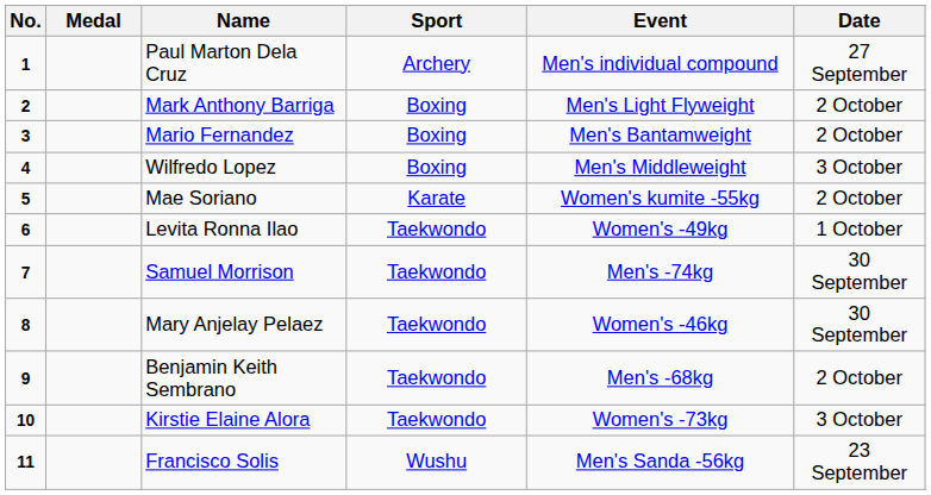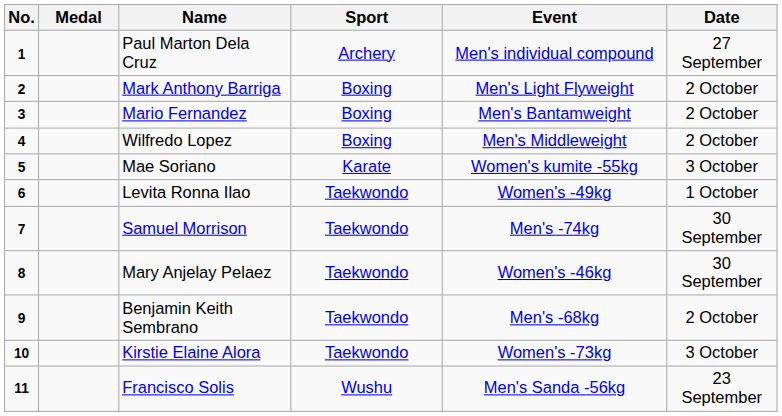 <table class="wikitable" style="font-size:100%; text-align:center">
 <tr>
 <th width="10">No.</th>
 <th width="70">Medal</th>
 <th width="160">Name</th>
 <th width="140">Sport</th>
 <th width="210">Event</th>
 <th width="100">Date</th>
 </tr>
 <tr>
 <td><small><strong>1</strong></small></td>
 <td></td>
 <td align=left>Paul Marton Dela Cruz</td>
 <td> <a href='#'>Archery</a></td>
 <td><a href='#'>Men's individual compound</a></td>
 <td>27 September</td>
 </tr>
 <tr>
 <td><small><strong>2</strong></small></td>
 <td></td>
 <td align=left><a href='#'>Mark Anthony Barriga</a></td>
 <td> <a href='#'>Boxing</a></td>
 <td><a href='#'>Men's Light Flyweight</a></td>
 <td>2 October</td>
 </tr>
 <tr>
 <td><small><strong>3</strong></small></td>
 <td></td>
 <td align=left><a href='#'>Mario Fernandez</a></td>
 <td> <a href='#'>Boxing</a></td>
 <td><a href='#'>Men's Bantamweight</a></td>
 <td>2 October</td>
 </tr>
 <tr>
 <td><small><strong>4</strong></small></td>
 <td></td>
 <td align=left>Wilfredo Lopez</td>
 <td> <a href='#'>Boxing</a></td>
 <td><a href='#'>Men's Middleweight</a></td>
-<td>3 October</td>
+<td>2 October</td>
 </tr>
 <tr>
 <td><small><strong>5</strong></small></td>
 <td></td>
 <td align=left>Mae Soriano</td>
 <td> <a href='#'>Karate</a></td>
 <td><a href='#'>Women's kumite -55kg</a></td>
-<td>2 October</td>
+<td>3 October</td>
 </tr>
 <tr>
 <td><small><strong>6</strong></small></td>
 <td></td>
 <td align=left>Levita Ronna Ilao</td>
 <td> <a href='#'>Taekwondo</a></td>
 <td><a href='#'>Women's -49kg</a></td>
 <td>1 October</td>
 </tr>
 <tr>
 <td><small><strong>7</strong></small></td>
 <td></td>
 <td align=left><a href='#'>Samuel Morrison</a></td>
 <td> <a href='#'>Taekwondo</a></td>
 <td><a href='#'>Men's -74kg</a></td>
 <td>30 September</td>
 </tr>
 <tr>
 <td><small><strong>8</strong></small></td>
 <td></td>
 <td align=left>Mary Anjelay Pelaez</td>
 <td> <a href='#'>Taekwondo</a></td>
 <td><a href='#'>Women's -46kg</a></td>
 <td>30 September</td>
 </tr>
 <tr>
 <td><small><strong>9</strong></small></td>
 <td></td>
 <td align=left>Benjamin Keith Sembrano</td>
 <td> <a href='#'>Taekwondo</a></td>
 <td><a href='#'>Men's -68kg</a></td>
 <td>2 October</td>
 </tr>
 <tr>
 <td><small><strong>10</strong></small></td>
 <td></td>
 <td align=left><a href='#'>Kirstie Elaine Alora</a></td>
 <td> <a href='#'>Taekwondo</a></td>
 <td><a href='#'>Women's -73kg</a></td>
 <td>3 October</td>
 </tr>
 <tr>
 <td><small><strong>11</strong></small></td>
 <td></td>
 <td align=left><a href='#'>Francisco Solis</a></td>
 <td> <a href='#'>Wushu</a></td>
 <td><a href='#'>Men's Sanda -56kg</a></td>
 <td>23 September</td>
 </tr>
 </table>
